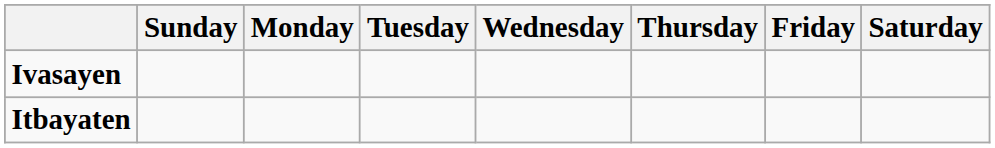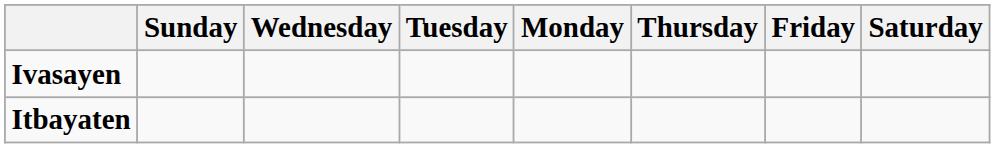 <table class="wikitable">
 <tr>
 <th></th>
 <th>Sunday</th>
+<th>Wednesday</th>
+<th>Tuesday</th>
 <th>Monday</th>
-<th>Tuesday</th>
-<th>Wednesday</th>
 <th>Thursday</th>
 <th>Friday</th>
 <th>Saturday</th>
 </tr>
 <tr>
 <td><strong>Ivasayen</strong></td>
 <td></td>
 <td></td>
 <td></td>
 <td></td>
 <td></td>
 <td></td>
 <td></td>
 </tr>
 <tr>
 <td><strong>Itbayaten</strong></td>
 <td></td>
 <td></td>
 <td></td>
 <td></td>
 <td></td>
 <td></td>
 <td></td>
 </tr>
 </table>
